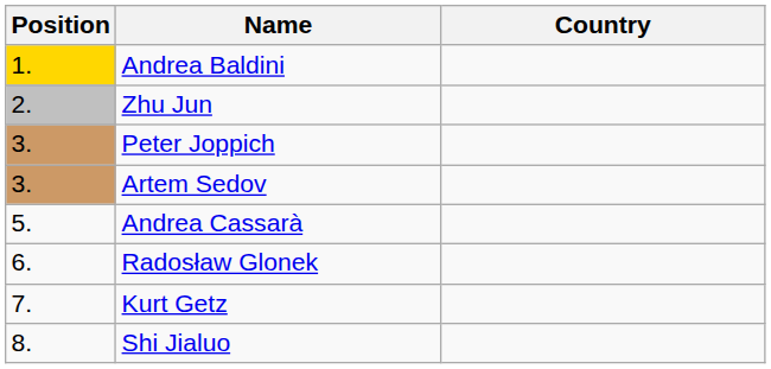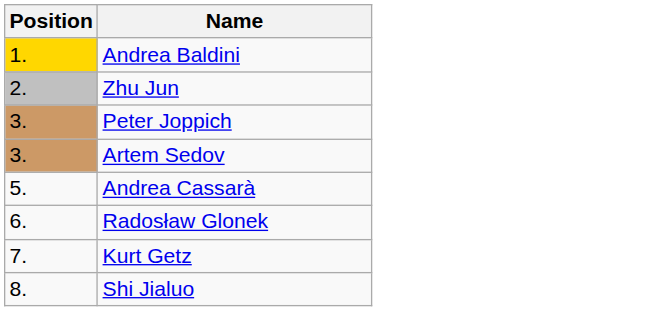 <table class="wikitable">
 <tr>
 <th width="10">Position</th>
 <th width="200">Name</th>
-<th width="200">Country</th>
 </tr>
 <tr>
 <td bgcolor="gold">1.</td>
 <td><a href='#'>Andrea Baldini</a></td>
-<td></td>
 </tr>
 <tr>
 <td bgcolor="silver">2.</td>
 <td><a href='#'>Zhu Jun</a></td>
-<td></td>
 </tr>
 <tr>
 <td bgcolor="#CC9966">3.</td>
 <td><a href='#'>Peter Joppich</a></td>
-<td></td>
 </tr>
 <tr>
 <td bgcolor="#CC9966">3.</td>
 <td><a href='#'>Artem Sedov</a></td>
-<td></td>
 </tr>
 <tr>
 <td>5.</td>
 <td><a href='#'>Andrea Cassarà</a></td>
-<td></td>
 </tr>
 <tr>
 <td>6.</td>
 <td><a href='#'>Radosław Glonek</a></td>
-<td></td>
 </tr>
 <tr>
 <td>7.</td>
 <td><a href='#'>Kurt Getz</a></td>
-<td></td>
 </tr>
 <tr>
 <td>8.</td>
 <td><a href='#'>Shi Jialuo</a></td>
-<td></td>
 </tr>
 </table>
